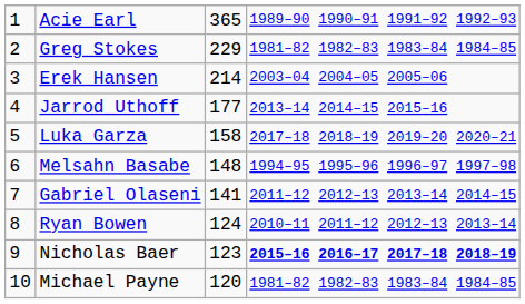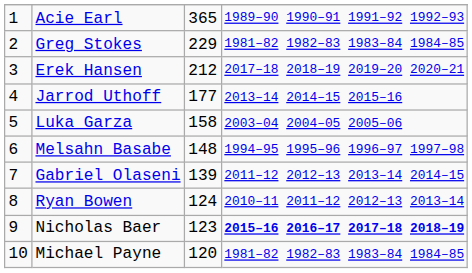 <table class="wikitable">
 <tr>
 </tr>
 <tr>
 <td>1</td>
 <td><a href='#'>Acie Earl</a></td>
 <td>365</td>
 <td style="font-size:80%;"><a href='#'>1989–90</a> <a href='#'>1990–91</a> <a href='#'>1991–92</a> <a href='#'>1992–93</a></td>
 </tr>
 <tr>
 <td>2</td>
 <td><a href='#'>Greg Stokes</a></td>
 <td>229</td>
 <td style="font-size:80%;"><a href='#'>1981–82</a> <a href='#'>1982–83</a> <a href='#'>1983–84</a> <a href='#'>1984–85</a></td>
 </tr>
 <tr>
 <td>3</td>
 <td><a href='#'>Erek Hansen</a></td>
-<td>214</td>
-<td style="font-size:80%;"><a href='#'>2003–04</a> <a href='#'>2004–05</a> <a href='#'>2005–06</a></td>
+<td>212</td>
+<td style="font-size:80%;"><a href='#'>2017–18</a> <a href='#'>2018–19</a> <a href='#'>2019–20</a> <a href='#'>2020–21</a></td>
 </tr>
 <tr>
 <td>4</td>
 <td><a href='#'>Jarrod Uthoff</a></td>
 <td>177</td>
 <td style="font-size:80%;"><a href='#'>2013–14</a> <a href='#'>2014–15</a> <a href='#'>2015–16</a></td>
 </tr>
 <tr>
 <td>5</td>
 <td><a href='#'>Luka Garza</a></td>
 <td>158</td>
-<td style="font-size:80%;"><a href='#'>2017–18</a> <a href='#'>2018–19</a> <a href='#'>2019–20</a> <a href='#'>2020–21</a></td>
+<td style="font-size:80%;"><a href='#'>2003–04</a> <a href='#'>2004–05</a> <a href='#'>2005–06</a></td>
 </tr>
 <tr>
 <td>6</td>
 <td><a href='#'>Melsahn Basabe</a></td>
 <td>148</td>
 <td style="font-size:80%;"><a href='#'>1994–95</a> <a href='#'>1995–96</a> <a href='#'>1996–97</a> <a href='#'>1997–98</a></td>
 </tr>
 <tr>
 <td>7</td>
 <td><a href='#'>Gabriel Olaseni</a></td>
-<td>141</td>
+<td>139</td>
 <td style="font-size:80%;"><a href='#'>2011–12</a> <a href='#'>2012–13</a> <a href='#'>2013–14</a> <a href='#'>2014–15</a></td>
 </tr>
 <tr>
 <td>8</td>
 <td><a href='#'>Ryan Bowen</a></td>
 <td>124</td>
 <td style="font-size:80%;"><a href='#'>2010–11</a> <a href='#'>2011–12</a> <a href='#'>2012–13</a> <a href='#'>2013–14</a></td>
 </tr>
 <tr>
 <td>9</td>
 <td>Nicholas Baer</td>
 <td>123</td>
 <td style="font-size:80%;"><strong><a href='#'>2015–16</a> <a href='#'>2016–17</a> <a href='#'>2017–18</a> <a href='#'>2018–19</a></strong></td>
 </tr>
 <tr>
 <td>10</td>
 <td>Michael Payne</td>
 <td>120</td>
 <td style="font-size:80%;"><a href='#'>1981–82</a> <a href='#'>1982–83</a> <a href='#'>1983–84</a> <a href='#'>1984–85</a></td>
 </tr>
 </table>
